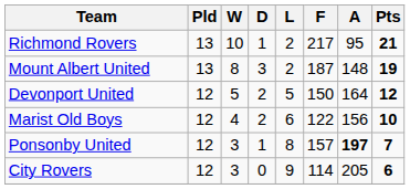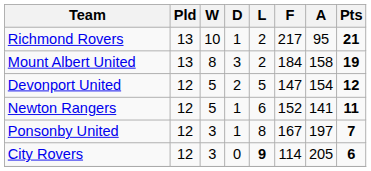 <table class="wikitable" style="text-align:center;">
 <tr>
 <th width=175>Team</th>
 <th width=20 abbr="Played">Pld</th>
 <th width=20 abbr="Won">W</th>
 <th width=20 abbr="Drawn">D</th>
 <th width=20 abbr="Lost">L</th>
 <th width=20 abbr="For">F</th>
 <th width=20 abbr="Against">A</th>
 <th width=20 abbr="Points">Pts</th>
 </tr>
 <tr>
 <td style="text-align:left;"><a href='#'>Richmond Rovers</a></td>
 <td>13</td>
 <td>10</td>
 <td>1</td>
 <td>2</td>
 <td>217</td>
 <td>95</td>
 <td><strong>21</strong></td>
 </tr>
 <tr>
 <td style="text-align:left;"><a href='#'>Mount Albert United</a></td>
 <td>13</td>
 <td>8</td>
 <td>3</td>
 <td>2</td>
-<td>187</td>
-<td>148</td>
+<td>184</td>
+<td>158</td>
 <td><strong>19</strong></td>
 </tr>
 <tr>
 <td style="text-align:left;"><a href='#'>Devonport United</a></td>
 <td>12</td>
 <td>5</td>
 <td>2</td>
 <td>5</td>
-<td>150</td>
-<td>164</td>
+<td>147</td>
+<td>154</td>
 <td><strong>12</strong></td>
 </tr>
 <tr>
-<td style="text-align:left;"><a href='#'>Marist Old Boys</a></td>
+<td style="text-align:left;"><a href='#'>Newton Rangers</a></td>
 <td>12</td>
-<td>4</td>
-<td>2</td>
+<td>5</td>
+<td>1</td>
 <td>6</td>
-<td>122</td>
-<td>156</td>
-<td><strong>10</strong></td>
+<td>152</td>
+<td>141</td>
+<td><strong>11</strong></td>
 </tr>
 <tr>
 <td style="text-align:left;"><a href='#'>Ponsonby United</a></td>
 <td>12</td>
 <td>3</td>
 <td>1</td>
 <td>8</td>
-<td>157</td>
-<td><strong>197</strong></td>
+<td>167</td>
+<td>197</td>
 <td><strong>7</strong></td>
 </tr>
 <tr>
 <td style="text-align:left;"><a href='#'>City Rovers</a></td>
 <td>12</td>
 <td>3</td>
 <td>0</td>
-<td>9</td>
+<td><strong>9</strong></td>
 <td>114</td>
 <td>205</td>
 <td><strong>6</strong></td>
 </tr>
 <tr>
 </tr>
 </table>
